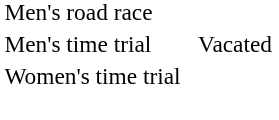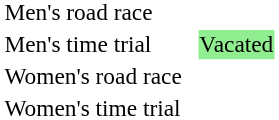 <table>
 <tr>
 <td>Men's road race<br></td>
 <td></td>
 <td></td>
 <td></td>
 </tr>
 <tr>
 <td>Men's time trial<br></td>
 <td></td>
 <td></td>
-<td>Vacated</td>
+<td style="background: lightgreen;">Vacated</td>
+</tr>
+<tr>
+<td>Women's road race<br></td>
+<td></td>
+<td></td>
+<td></td>
 </tr>
 <tr>
 <td>Women's time trial<br></td>
 <td></td>
 <td></td>
 <td></td>
 </tr>
 </table>
